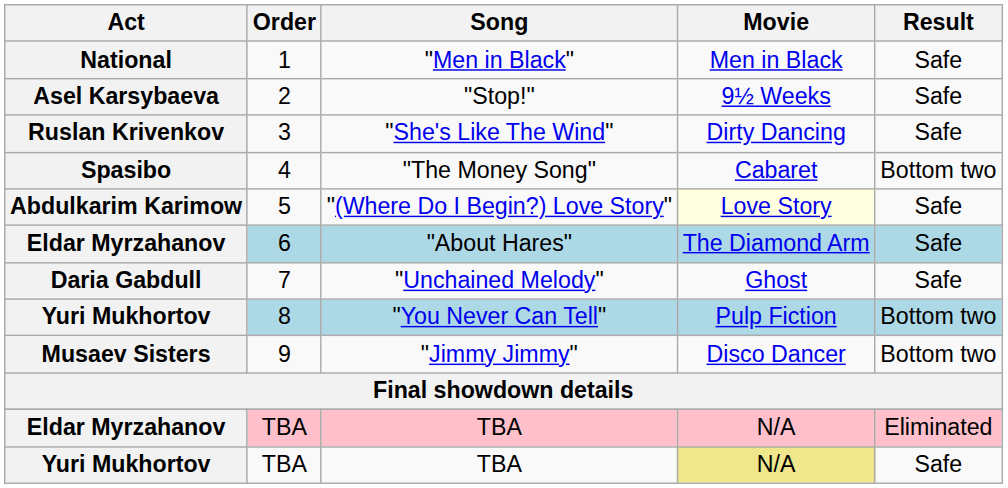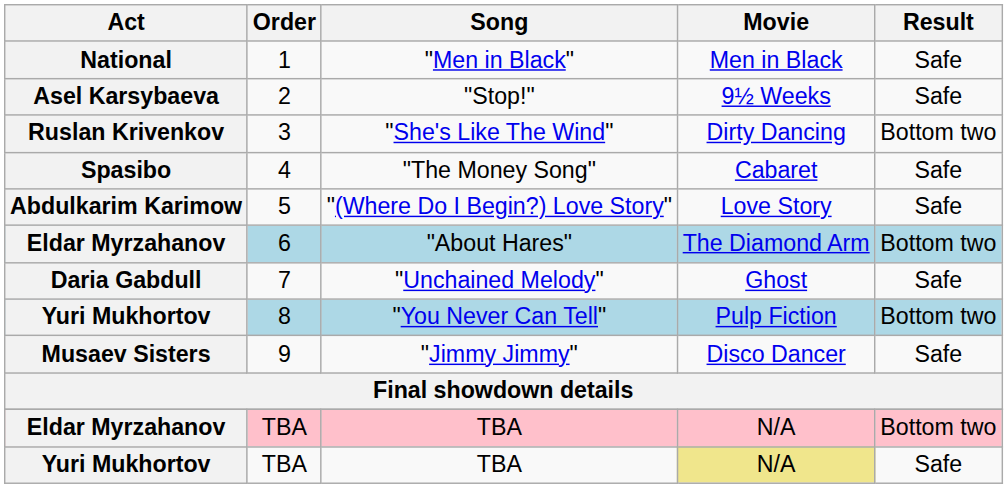 <table class="wikitable plainrowheaders" style="text-align:center;">
 <tr>
 <th scope="col">Act</th>
 <th scope="col">Order</th>
 <th scope="col">Song</th>
 <th scope="col">Movie</th>
 <th scope="col">Result</th>
 </tr>
 <tr align=center align=center>
 <th scope="row">National</th>
 <td align="center">1</td>
 <td>"<a href='#'>Men in Black</a>"</td>
 <td><a href='#'>Men in Black</a></td>
 <td>Safe</td>
 </tr>
 <tr align=center>
 <th scope="row">Asel Karsybaeva</th>
 <td align="center">2</td>
 <td>"Stop!"</td>
 <td><a href='#'>9½ Weeks</a></td>
 <td>Safe</td>
 </tr>
 <tr align=center>
 <th scope="row">Ruslan Krivenkov</th>
 <td align="center">3</td>
 <td>"<a href='#'>She's Like The Wind</a>"</td>
 <td><a href='#'>Dirty Dancing</a></td>
-<td>Safe</td>
+<td>Bottom two</td>
 </tr>
 <tr>
 <th scope="row">Spasibo</th>
 <td align="center">4</td>
 <td>"The Money Song"</td>
 <td><a href='#'>Cabaret</a></td>
-<td>Bottom two</td>
+<td>Safe</td>
 </tr>
 <tr align=center>
 <th scope="row">Abdulkarim Karimow</th>
 <td align="center">5</td>
 <td>"<a href='#'>(Where Do I Begin?) Love Story</a>"</td>
-<td style="background: lightyellow;"><a href='#'>Love Story</a></td>
+<td><a href='#'>Love Story</a></td>
 <td>Safe</td>
 </tr>
 <tr align=center bgcolor="lightblue">
 <th scope="row">Eldar Myrzahanov</th>
 <td align="center">6</td>
 <td>"About Hares"</td>
 <td><a href='#'>The Diamond Arm</a></td>
-<td>Safe</td>
+<td>Bottom two</td>
 </tr>
 <tr align=center>
 <th scope="row">Daria Gabdull</th>
 <td align="center">7</td>
 <td>"<a href='#'>Unchained Melody</a>"</td>
 <td><a href='#'>Ghost</a></td>
 <td>Safe</td>
 </tr>
 <tr align=center align=center bgcolor="lightblue">
 <th scope="row">Yuri Mukhortov</th>
 <td align="center">8</td>
 <td>"<a href='#'>You Never Can Tell</a>"</td>
 <td><a href='#'>Pulp Fiction</a></td>
 <td>Bottom two</td>
 </tr>
 <tr>
 <th scope="row">Musaev Sisters</th>
 <td align="center">9</td>
 <td>"<a href='#'>Jimmy Jimmy</a>"</td>
 <td><a href='#'>Disco Dancer</a></td>
-<td>Bottom two</td>
+<td>Safe</td>
 </tr>
 <tr>
 <th colspan="5">Final showdown details</th>
 </tr>
 <tr>
 </tr>
 <tr align=center bgcolor="pink">
 <th scope="row">Eldar Myrzahanov</th>
 <td align="center">TBA</td>
 <td>TBA</td>
 <td>N/A</td>
-<td>Eliminated</td>
+<td>Bottom two</td>
 </tr>
 <tr align=center>
 <th scope="row">Yuri Mukhortov</th>
 <td align="center">TBA</td>
 <td>TBA</td>
 <td style="background: khaki;">N/A</td>
 <td>Safe</td>
 </tr>
 </table>
